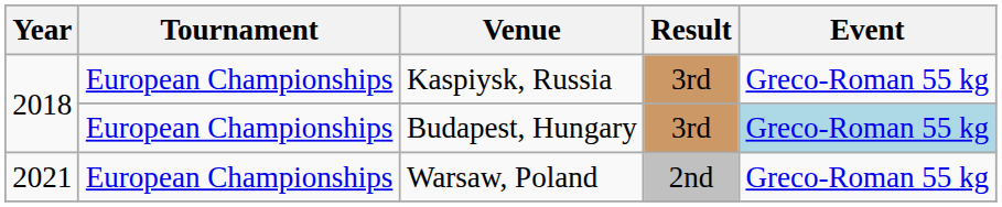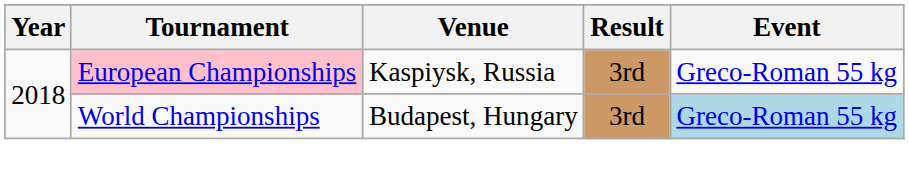 <table class="wikitable" style="font-size:95%;">
 <tr>
 <th>Year</th>
 <th>Tournament</th>
 <th>Venue</th>
 <th>Result</th>
 <th>Event</th>
 </tr>
 <tr>
 <td rowspan=2>2018</td>
-<td><a href='#'>European Championships</a></td>
+<td style="background: pink;"><a href='#'>European Championships</a></td>
 <td>Kaspiysk, Russia</td>
 <td align="center" bgcolor="cc9966">3rd</td>
 <td><a href='#'>Greco-Roman 55 kg</a></td>
 </tr>
 <tr>
-<td><a href='#'>European Championships</a></td>
+<td><a href='#'>World Championships</a></td>
 <td>Budapest, Hungary</td>
 <td align="center" bgcolor="cc9966">3rd</td>
 <td style="background: lightblue;"><a href='#'>Greco-Roman 55 kg</a></td>
 </tr>
-<tr>
-<td>2021</td>
-<td><a href='#'>European Championships</a></td>
-<td>Warsaw, Poland</td>
-<td align="center" bgcolor="silver">2nd</td>
-<td><a href='#'>Greco-Roman 55 kg</a></td>
-</tr>
 </table>
